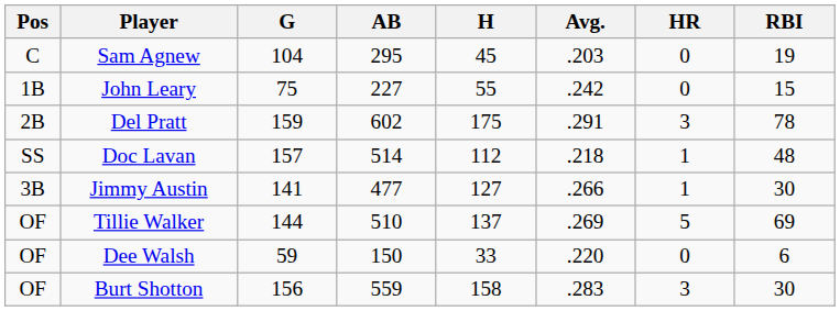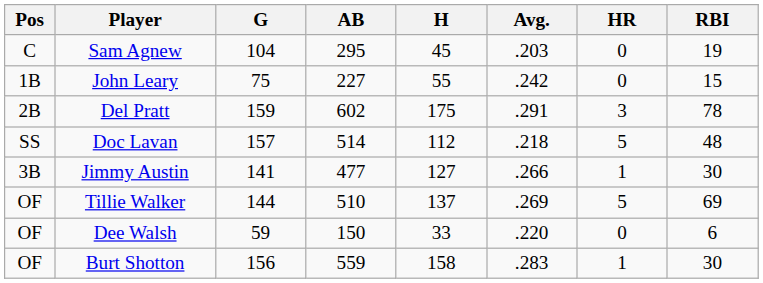 <table class="wikitable sortable">
 <tr>
 <th bgcolor="#DDDDFF" width="5%">Pos</th>
 <th bgcolor="#DDDDFF" width="16%">Player</th>
 <th bgcolor="#DDDDFF" width="9%">G</th>
 <th bgcolor="#DDDDFF" width="9%">AB</th>
 <th bgcolor="#DDDDFF" width="9%">H</th>
 <th bgcolor="#DDDDFF" width="9%">Avg.</th>
 <th bgcolor="#DDDDFF" width="9%">HR</th>
 <th bgcolor="#DDDDFF" width="9%">RBI</th>
 </tr>
 <tr align="center">
 <td>C</td>
 <td><a href='#'>Sam Agnew</a></td>
 <td>104</td>
 <td>295</td>
 <td>45</td>
 <td>.203</td>
 <td>0</td>
 <td>19</td>
 </tr>
 <tr align=center>
 <td>1B</td>
 <td><a href='#'>John Leary</a></td>
 <td>75</td>
 <td>227</td>
 <td>55</td>
 <td>.242</td>
 <td>0</td>
 <td>15</td>
 </tr>
 <tr align=center>
 <td>2B</td>
 <td><a href='#'>Del Pratt</a></td>
 <td>159</td>
 <td>602</td>
 <td>175</td>
 <td>.291</td>
 <td>3</td>
 <td>78</td>
 </tr>
 <tr align=center>
 <td>SS</td>
 <td><a href='#'>Doc Lavan</a></td>
 <td>157</td>
 <td>514</td>
 <td>112</td>
 <td>.218</td>
-<td>1</td>
+<td>5</td>
 <td>48</td>
 </tr>
 <tr align=center>
 <td>3B</td>
 <td><a href='#'>Jimmy Austin</a></td>
 <td>141</td>
 <td>477</td>
 <td>127</td>
 <td>.266</td>
 <td>1</td>
 <td>30</td>
 </tr>
 <tr align=center>
 <td>OF</td>
 <td><a href='#'>Tillie Walker</a></td>
 <td>144</td>
 <td>510</td>
 <td>137</td>
 <td>.269</td>
 <td>5</td>
 <td>69</td>
 </tr>
 <tr align=center>
 <td>OF</td>
 <td><a href='#'>Dee Walsh</a></td>
 <td>59</td>
 <td>150</td>
 <td>33</td>
 <td>.220</td>
 <td>0</td>
 <td>6</td>
 </tr>
 <tr align=center>
 <td>OF</td>
 <td><a href='#'>Burt Shotton</a></td>
 <td>156</td>
 <td>559</td>
 <td>158</td>
 <td>.283</td>
-<td>3</td>
+<td>1</td>
 <td>30</td>
 </tr>
 </table>
